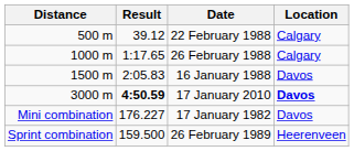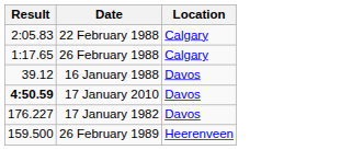 <table class="wikitable">
 <tr>
-<th>Distance</th>
 <th>Result</th>
 <th>Date</th>
 <th>Location</th>
 </tr>
 <tr align="right">
-<td>500 m</td>
-<td>39.12</td>
+<td>2:05.83</td>
 <td>22 February 1988</td>
 <td align="left"><a href='#'>Calgary</a></td>
 </tr>
 <tr align="right">
-<td>1000 m</td>
 <td>1:17.65</td>
 <td>26 February 1988</td>
 <td align="left"><a href='#'>Calgary</a></td>
 </tr>
 <tr align="right">
-<td>1500 m</td>
-<td>2:05.83</td>
+<td>39.12</td>
 <td>16 January 1988</td>
 <td align="left"><a href='#'>Davos</a></td>
 </tr>
 <tr align="right">
-<td>3000 m</td>
 <td><strong>4:50.59</strong></td>
 <td>17 January 2010</td>
-<td align="left"><strong><a href='#'>Davos</a></strong></td>
+<td align="left"><a href='#'>Davos</a></td>
 </tr>
 <tr align="right">
-<td><a href='#'>Mini combination</a></td>
 <td>176.227</td>
 <td>17 January 1982</td>
 <td align="left"><a href='#'>Davos</a></td>
 </tr>
 <tr align="right">
-<td><a href='#'>Sprint combination</a></td>
 <td>159.500</td>
 <td>26 February 1989</td>
 <td align="left"><a href='#'>Heerenveen</a></td>
 </tr>
 </table>
